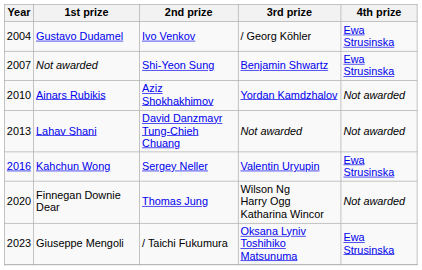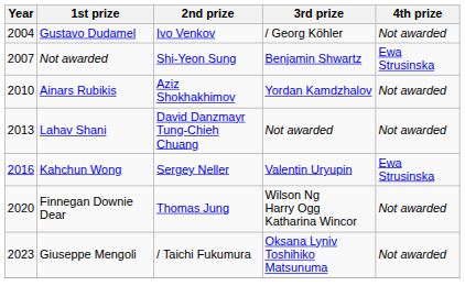 <table class="wikitable">
 <tr>
 <th>Year</th>
 <th>1st prize</th>
 <th>2nd prize</th>
 <th>3rd prize</th>
 <th>4th prize</th>
 </tr>
 <tr>
 <td>2004</td>
 <td> <a href='#'>Gustavo Dudamel</a></td>
 <td> <a href='#'>Ivo Venkov</a></td>
 <td>/ Georg Köhler</td>
-<td> <a href='#'>Ewa Strusinska</a></td>
+<td><em>Not awarded</em></td>
 </tr>
 <tr>
 <td>2007</td>
 <td><em>Not awarded</em></td>
 <td> <a href='#'>Shi-Yeon Sung</a></td>
 <td> <a href='#'>Benjamin Shwartz</a></td>
 <td> <a href='#'>Ewa Strusinska</a></td>
 </tr>
 <tr>
 <td>2010</td>
 <td> <a href='#'>Ainars Rubikis</a></td>
 <td> <a href='#'>Aziz Shokhakhimov</a></td>
 <td> <a href='#'>Yordan Kamdzhalov</a></td>
 <td><em>Not awarded</em></td>
 </tr>
 <tr>
 <td>2013</td>
 <td> <a href='#'>Lahav Shani</a></td>
 <td> <a href='#'>David Danzmayr</a><br> <a href='#'>Tung-Chieh Chuang</a></td>
 <td><em>Not awarded</em></td>
 <td><em>Not awarded</em></td>
 </tr>
 <tr>
 <td><a href='#'>2016</a></td>
 <td> <a href='#'>Kahchun Wong</a></td>
 <td> <a href='#'>Sergey Neller</a></td>
 <td> <a href='#'>Valentin Uryupin</a></td>
 <td> <a href='#'>Ewa Strusinska</a></td>
 </tr>
 <tr>
 <td>2020</td>
 <td> Finnegan Downie Dear</td>
 <td> <a href='#'>Thomas Jung</a></td>
 <td> Wilson Ng<br> Harry Ogg<br> Katharina Wincor</td>
 <td><em>Not awarded</em></td>
 </tr>
 <tr>
 <td>2023</td>
 <td> Giuseppe Mengoli</td>
 <td>/ Taichi Fukumura</td>
 <td> <a href='#'>Oksana Lyniv</a> <br>  <a href='#'>Toshihiko Matsunuma</a></td>
-<td> <a href='#'>Ewa Strusinska</a></td>
+<td><em>Not awarded</em></td>
 </tr>
 <tr>
 </tr>
 </table>
